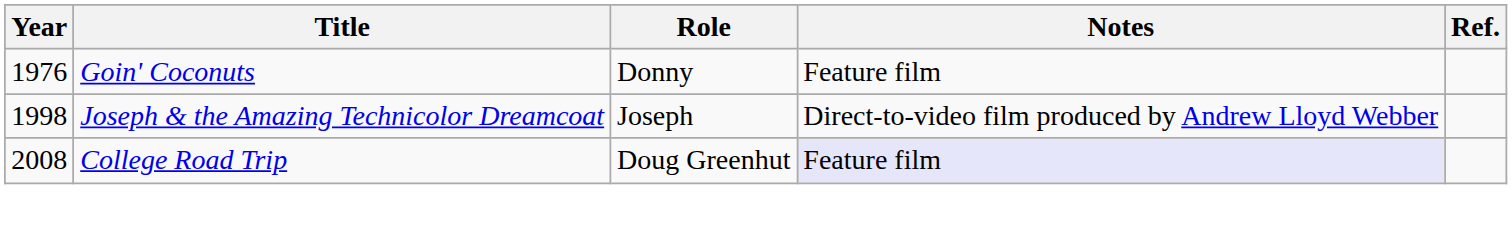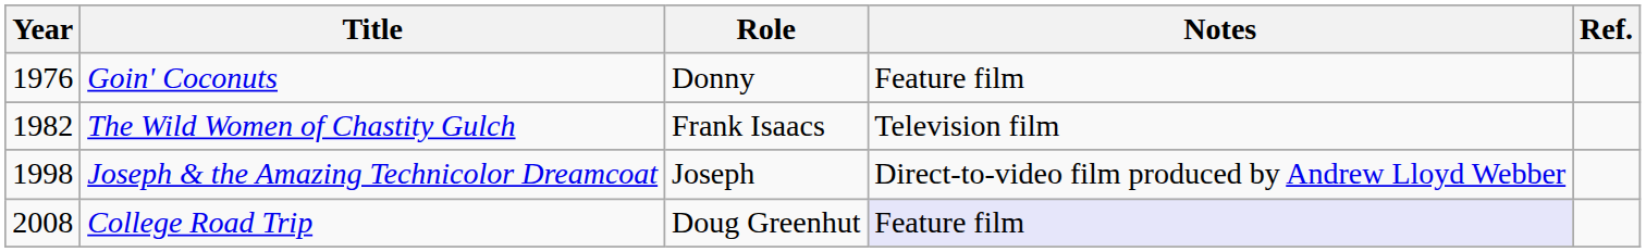 <table class="wikitable sortable">
 <tr>
 <th>Year</th>
 <th>Title</th>
 <th>Role</th>
 <th>Notes</th>
 <th>Ref.</th>
 </tr>
 <tr>
 <td>1976</td>
 <td><em><a href='#'>Goin' Coconuts</a></em></td>
 <td>Donny</td>
 <td>Feature film</td>
+<td></td>
+</tr>
+<tr>
+<td>1982</td>
+<td><em><a href='#'>The Wild Women of Chastity Gulch</a></em></td>
+<td>Frank Isaacs</td>
+<td>Television film</td>
 <td></td>
 </tr>
 <tr>
 <td>1998</td>
 <td><em><a href='#'>Joseph & the Amazing Technicolor Dreamcoat</a></em></td>
 <td>Joseph</td>
 <td>Direct-to-video film produced by <a href='#'>Andrew Lloyd Webber</a></td>
 <td></td>
 </tr>
 <tr>
 <td>2008</td>
 <td><em><a href='#'>College Road Trip</a></em></td>
 <td>Doug Greenhut</td>
 <td style="background: lavender; text-align:left;">Feature film</td>
 <td></td>
 </tr>
 </table>
